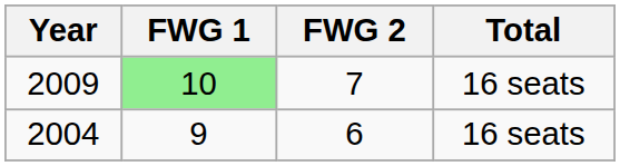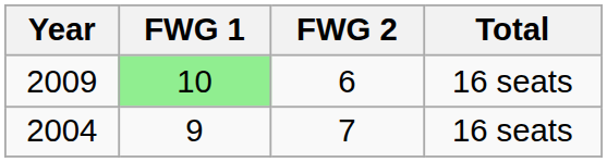 <table class="wikitable" width="300">
 <tr>
 <th>Year</th>
 <th>FWG 1</th>
 <th>FWG 2</th>
 <th>Total</th>
 </tr>
 <tr align="center">
 <td>2009</td>
 <td style="background: lightgreen;">10</td>
-<td>7</td>
+<td>6</td>
 <td>16 seats</td>
 </tr>
 <tr align="center">
 <td>2004</td>
 <td>9</td>
-<td>6</td>
+<td>7</td>
 <td>16 seats</td>
 </tr>
 </table>
